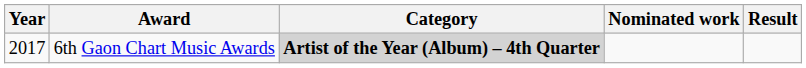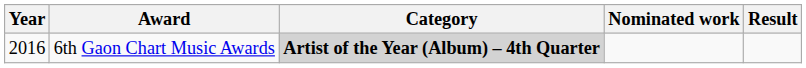 <table class="wikitable">
 <tr>
 <th>Year</th>
 <th>Award</th>
 <th>Category</th>
 <th>Nominated work</th>
 <th>Result</th>
 </tr>
 <tr>
-<td>2017</td>
+<td>2016</td>
 <td>6th <a href='#'>Gaon Chart Music Awards</a></td>
 <td style="background: lightgrey;"><strong>Artist of the Year (Album) – 4th Quarter</strong></td>
 <td></td>
 <td></td>
 </tr>
 </table>
